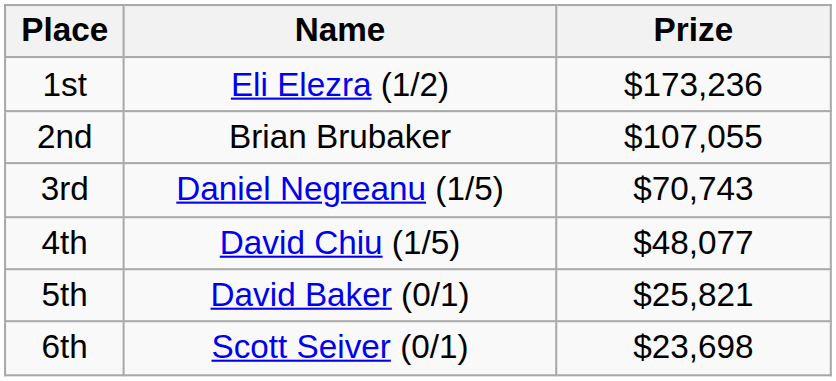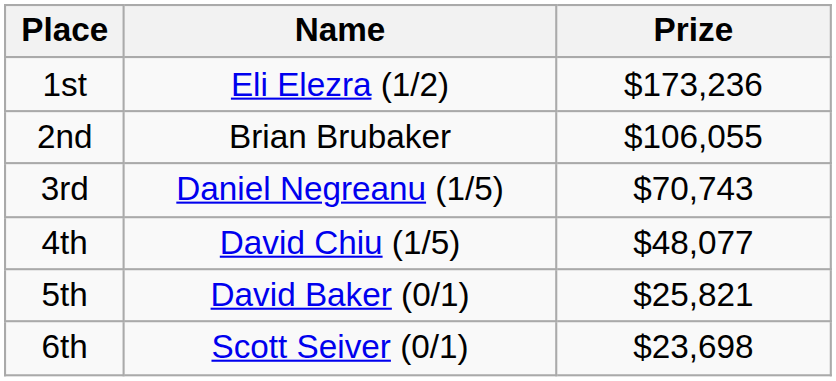 <table class="wikitable">
 <tr>
 <th width="50">Place</th>
 <th width="200">Name</th>
 <th width="125">Prize</th>
 </tr>
 <tr>
 <td align = "center">1st</td>
 <td align = "center"><a href='#'>Eli Elezra</a> (1/2)</td>
 <td align = "center">$173,236</td>
 </tr>
 <tr>
 <td align = "center">2nd</td>
 <td align = "center">Brian Brubaker</td>
-<td align = "center">$107,055</td>
+<td align = "center">$106,055</td>
 </tr>
 <tr>
 <td align = "center">3rd</td>
 <td align = "center"><a href='#'>Daniel Negreanu</a> (1/5)</td>
 <td align = "center">$70,743</td>
 </tr>
 <tr>
 <td align = "center">4th</td>
 <td align = "center"><a href='#'>David Chiu</a> (1/5)</td>
 <td align = "center">$48,077</td>
 </tr>
 <tr>
 <td align = "center">5th</td>
 <td align = "center"><a href='#'>David Baker</a> (0/1)</td>
 <td align = "center">$25,821</td>
 </tr>
 <tr>
 <td align = "center">6th</td>
 <td align = "center"><a href='#'>Scott Seiver</a> (0/1)</td>
 <td align = "center">$23,698</td>
 </tr>
 </table>
